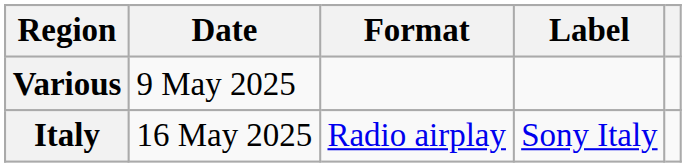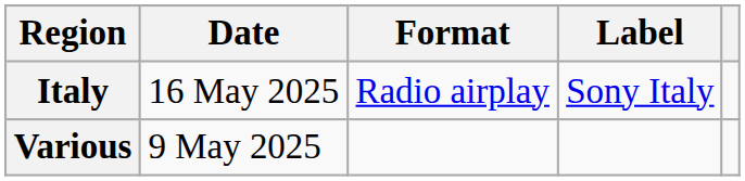 <table class="wikitable plainrowheaders">
 <tr>
 <th scope="col">Region</th>
 <th scope="col">Date</th>
 <th scope="col">Format</th>
 <th scope="col">Label</th>
 <th scope="col"></th>
 </tr>
 <tr>
+<th scope="row">Italy</th>
+<td>16 May 2025</td>
+<td><a href='#'>Radio airplay</a></td>
+<td><a href='#'>Sony Italy</a></td>
+<td style="text-align:center"></td>
+</tr>
+<tr>
 <th scope="row">Various</th>
 <td>9 May 2025</td>
 <td></td>
 <td></td>
 <td style="text-align:center"></td>
 </tr>
-<tr>
-<th scope="row">Italy</th>
-<td>16 May 2025</td>
-<td><a href='#'>Radio airplay</a></td>
-<td><a href='#'>Sony Italy</a></td>
-<td style="text-align:center"></td>
-</tr>
 </table>
